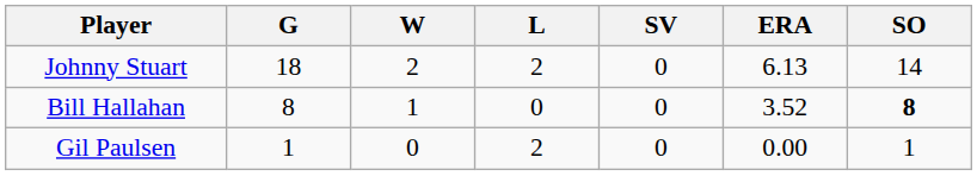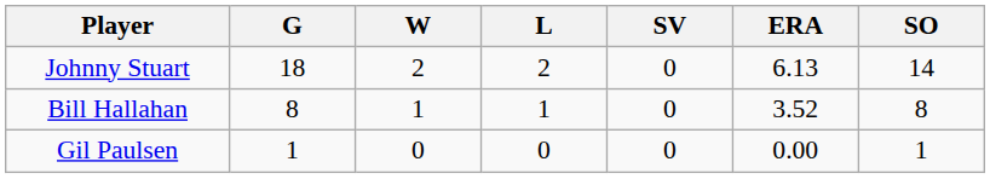 <table class="wikitable sortable">
 <tr>
 <th bgcolor="#DDDDFF" width="16%">Player</th>
 <th bgcolor="#DDDDFF" width="9%">G</th>
 <th bgcolor="#DDDDFF" width="9%">W</th>
 <th bgcolor="#DDDDFF" width="9%">L</th>
 <th bgcolor="#DDDDFF" width="9%">SV</th>
 <th bgcolor="#DDDDFF" width="9%">ERA</th>
 <th bgcolor="#DDDDFF" width="9%">SO</th>
 </tr>
 <tr align="center">
 <td><a href='#'>Johnny Stuart</a></td>
 <td>18</td>
 <td>2</td>
 <td>2</td>
 <td>0</td>
 <td>6.13</td>
 <td>14</td>
 </tr>
 <tr align=center>
 <td><a href='#'>Bill Hallahan</a></td>
 <td>8</td>
 <td>1</td>
-<td>0</td>
+<td>1</td>
 <td>0</td>
 <td>3.52</td>
-<td><strong>8</strong></td>
+<td>8</td>
 </tr>
 <tr align=center>
 <td><a href='#'>Gil Paulsen</a></td>
 <td>1</td>
 <td>0</td>
-<td>2</td>
+<td>0</td>
 <td>0</td>
 <td>0.00</td>
 <td>1</td>
 </tr>
 </table>
